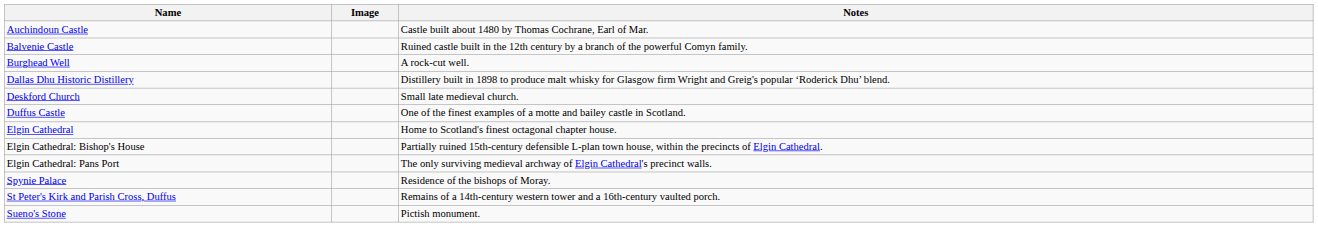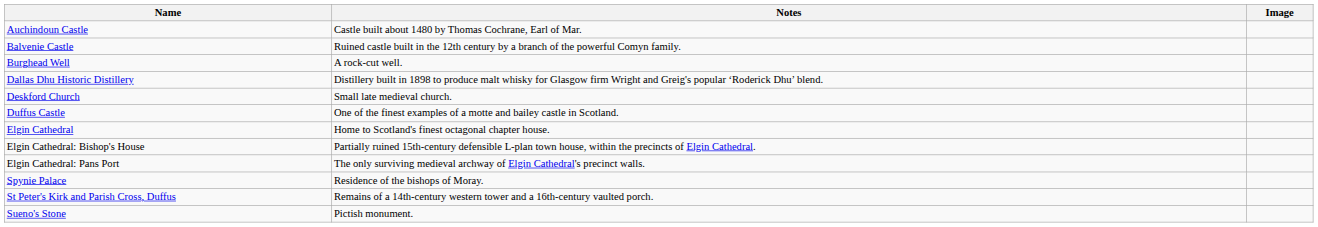 <table class="wikitable" width="100%">
 <tr>
 <th width="25%">Name<br></th>
+<th>Notes</th>
 <th width="94px">Image</th>
-<th>Notes</th>
 </tr>
 <tr>
 <td><a href='#'>Auchindoun Castle</a></td>
+<td>Castle built about 1480 by Thomas Cochrane, Earl of Mar.</td>
 <td></td>
-<td>Castle built about 1480 by Thomas Cochrane, Earl of Mar.</td>
 </tr>
 <tr>
 <td><a href='#'>Balvenie Castle</a></td>
+<td>Ruined castle built in the 12th century by a branch of the powerful Comyn family.</td>
 <td></td>
-<td>Ruined castle built in the 12th century by a branch of the powerful Comyn family.</td>
 </tr>
 <tr>
 <td><a href='#'>Burghead Well</a></td>
+<td>A rock-cut well.</td>
 <td></td>
-<td>A rock-cut well.</td>
 </tr>
 <tr>
 <td><a href='#'>Dallas Dhu Historic Distillery</a></td>
+<td>Distillery built in 1898 to produce malt whisky for Glasgow firm Wright and Greig's popular ‘Roderick Dhu’ blend.</td>
 <td></td>
-<td>Distillery built in 1898 to produce malt whisky for Glasgow firm Wright and Greig's popular ‘Roderick Dhu’ blend.</td>
 </tr>
 <tr>
 <td><a href='#'>Deskford Church</a></td>
+<td>Small late medieval church.</td>
 <td></td>
-<td>Small late medieval church.</td>
 </tr>
 <tr>
 <td><a href='#'>Duffus Castle</a></td>
+<td>One of the finest examples of a motte and bailey castle in Scotland.</td>
 <td></td>
-<td>One of the finest examples of a motte and bailey castle in Scotland.</td>
 </tr>
 <tr>
 <td><a href='#'>Elgin Cathedral</a></td>
+<td>Home to Scotland's finest octagonal chapter house.</td>
 <td></td>
-<td>Home to Scotland's finest octagonal chapter house.</td>
 </tr>
 <tr>
 <td>Elgin Cathedral: Bishop's House</td>
+<td>Partially ruined 15th-century defensible L-plan town house, within the precincts of <a href='#'>Elgin Cathedral</a>.</td>
 <td></td>
-<td>Partially ruined 15th-century defensible L-plan town house, within the precincts of <a href='#'>Elgin Cathedral</a>.</td>
 </tr>
 <tr>
 <td>Elgin Cathedral: Pans Port</td>
+<td>The only surviving medieval archway of <a href='#'>Elgin Cathedral</a>'s precinct walls.</td>
 <td></td>
-<td>The only surviving medieval archway of <a href='#'>Elgin Cathedral</a>'s precinct walls.</td>
 </tr>
 <tr>
 <td><a href='#'>Spynie Palace</a></td>
+<td>Residence of the bishops of Moray.</td>
 <td></td>
-<td>Residence of the bishops of Moray.</td>
 </tr>
 <tr>
 <td><a href='#'>St Peter's Kirk and Parish Cross, Duffus</a></td>
+<td>Remains of a 14th-century western tower and a 16th-century vaulted porch.</td>
 <td></td>
-<td>Remains of a 14th-century western tower and a 16th-century vaulted porch.</td>
 </tr>
 <tr>
 <td><a href='#'>Sueno's Stone</a></td>
+<td>Pictish monument.</td>
 <td></td>
-<td>Pictish monument.</td>
 </tr>
 </table>
